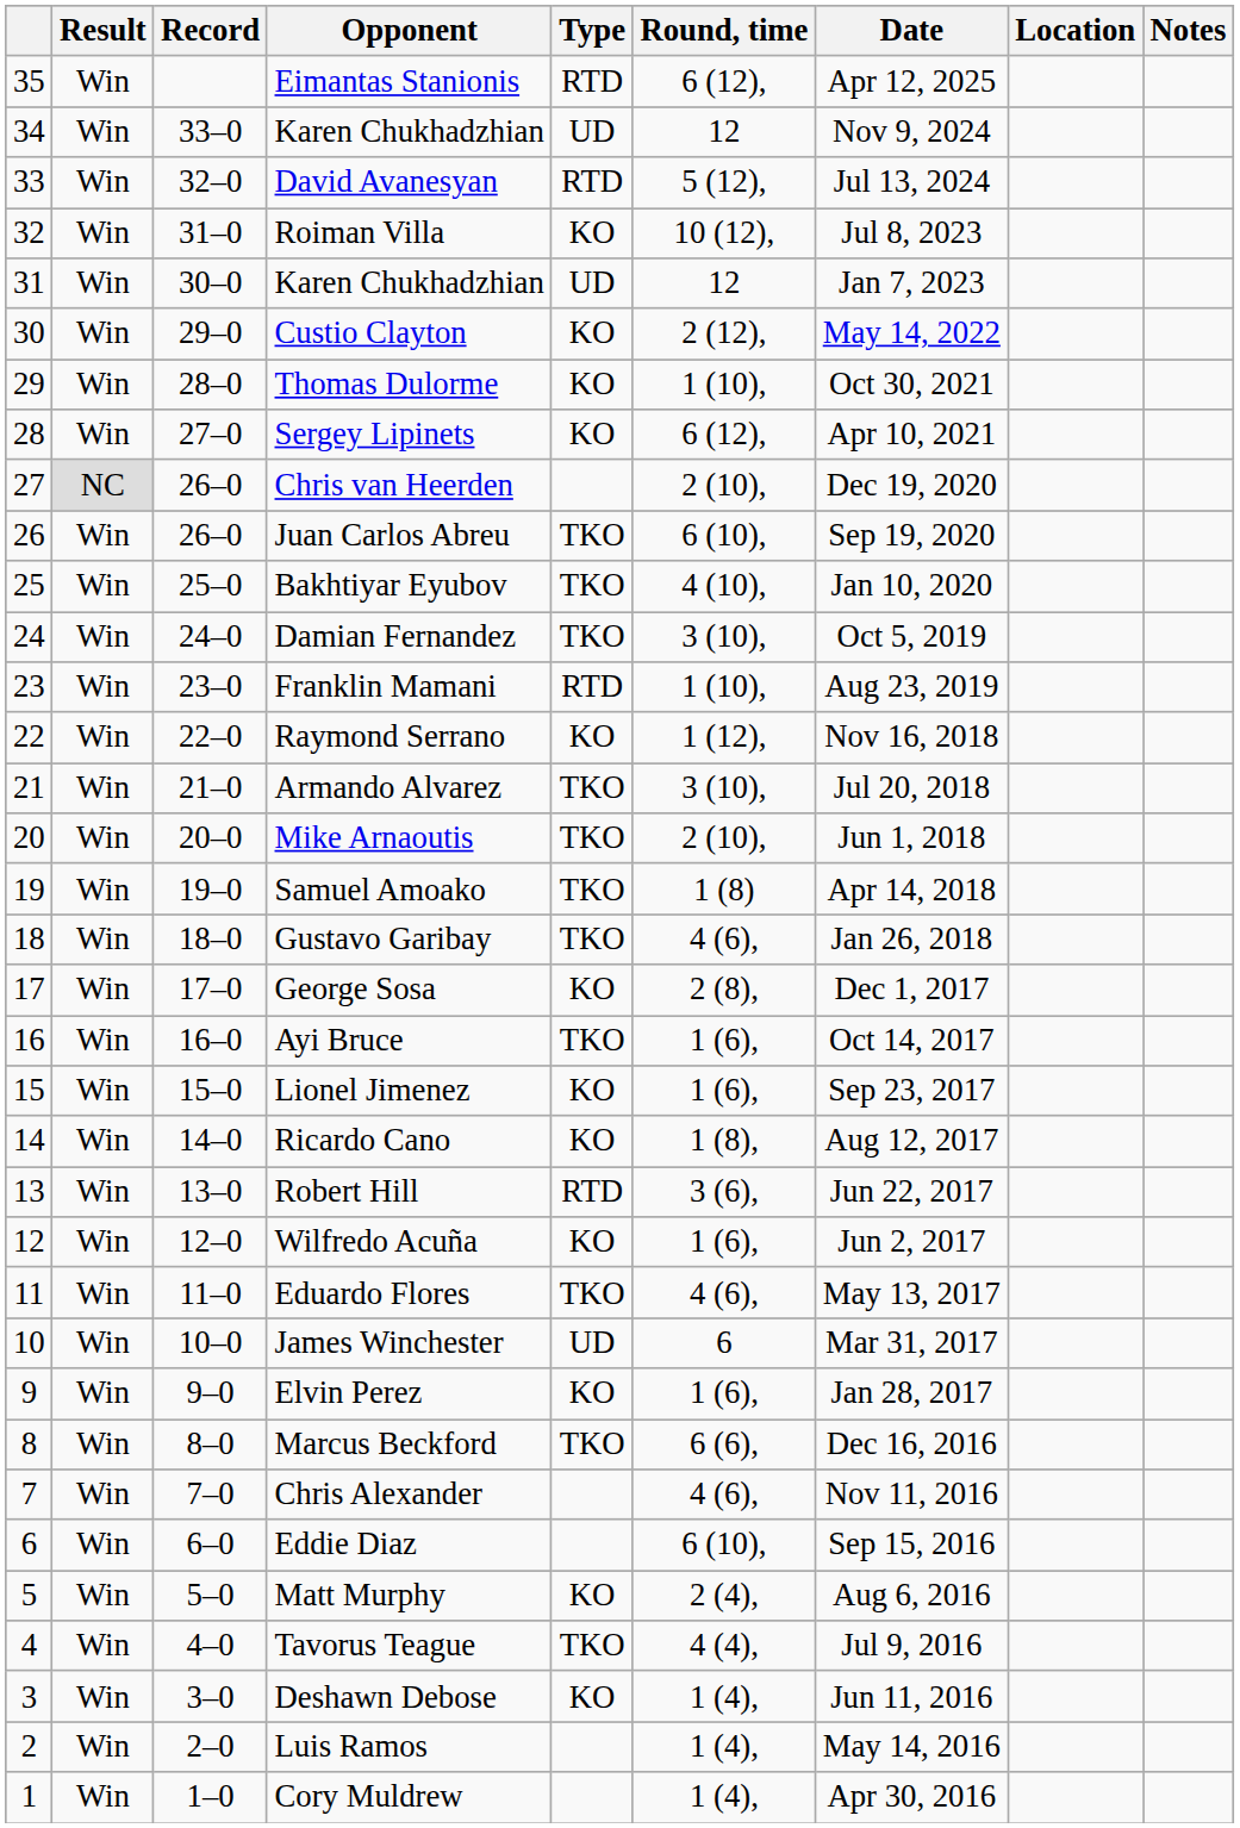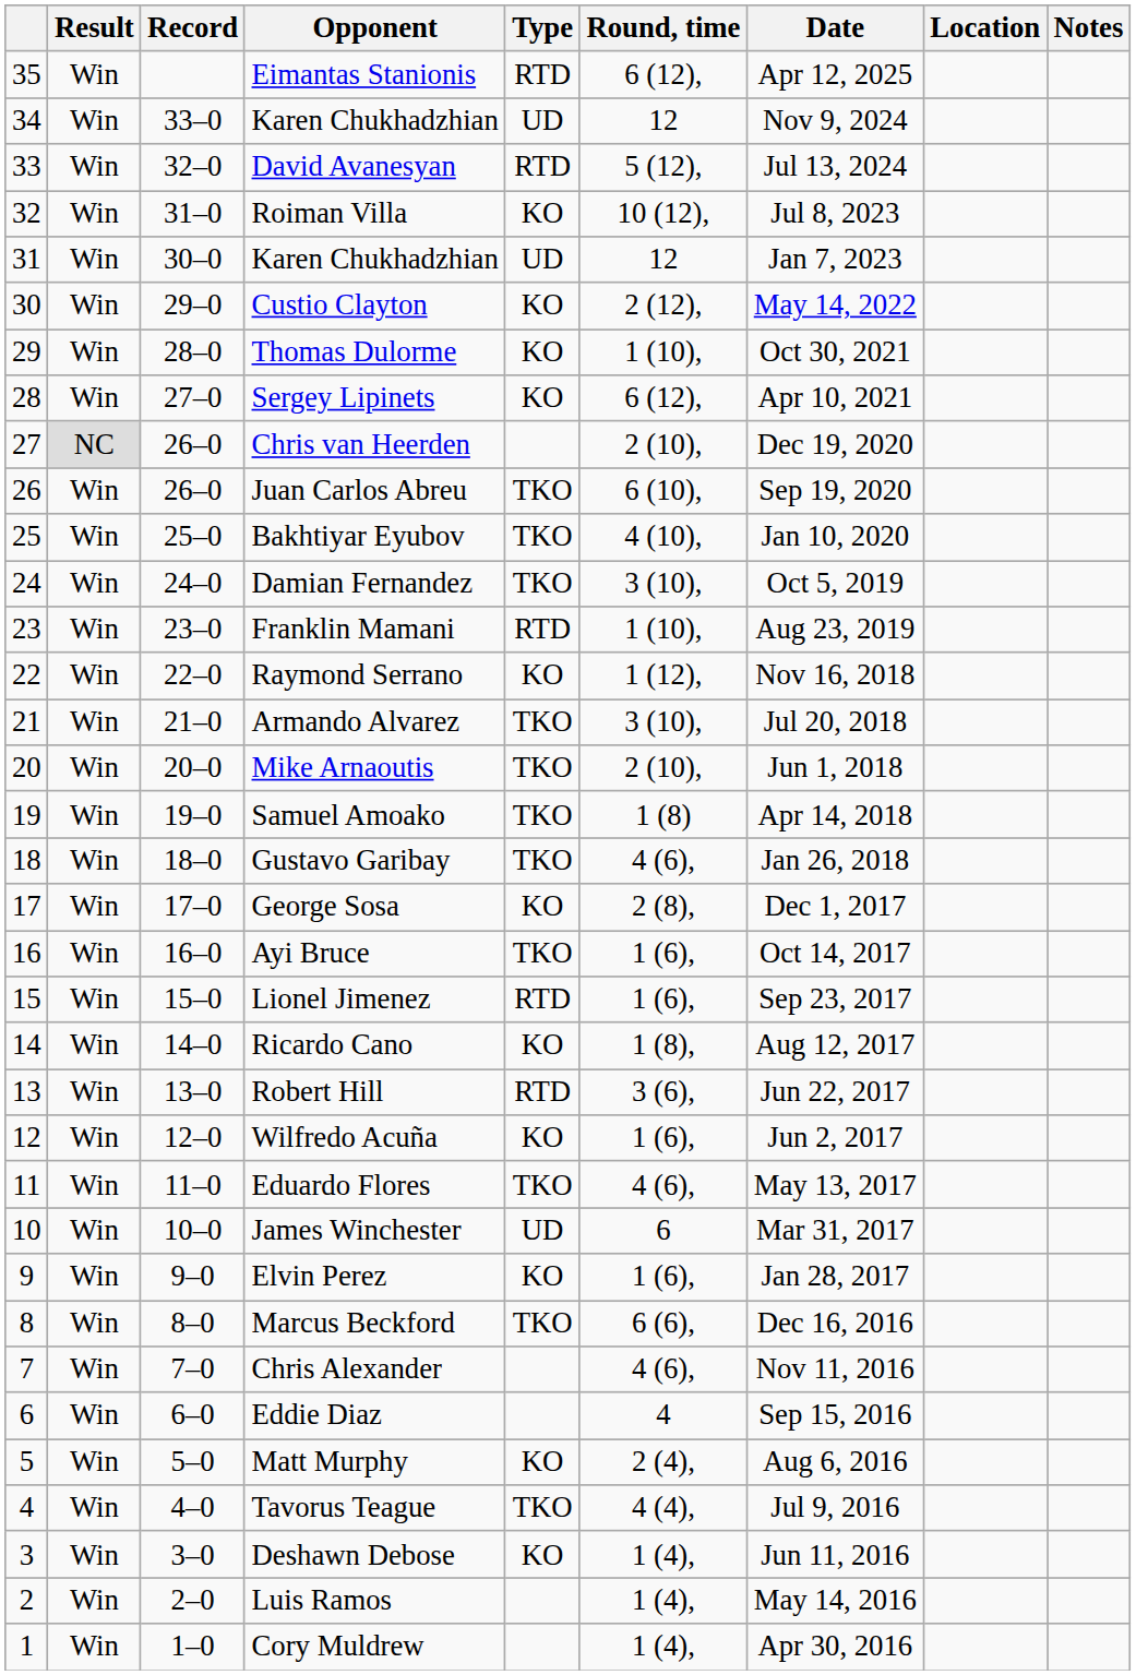 <table class=wikitable style=text-align:center>
 <tr>
 <th></th>
 <th>Result</th>
 <th>Record</th>
 <th>Opponent</th>
 <th>Type</th>
 <th>Round, time</th>
 <th>Date</th>
 <th>Location</th>
 <th>Notes</th>
 </tr>
 <tr>
 <td>35</td>
 <td>Win</td>
 <td></td>
 <td align=left><a href='#'>Eimantas Stanionis</a></td>
 <td>RTD</td>
 <td>6 (12), </td>
 <td>Apr 12, 2025</td>
 <td align=left></td>
 <td align=left></td>
 </tr>
 <tr>
 <td>34</td>
 <td>Win</td>
 <td>33–0 </td>
 <td align=left>Karen Chukhadzhian</td>
 <td>UD</td>
 <td>12</td>
 <td>Nov 9, 2024</td>
 <td align=left></td>
 <td align=left></td>
 </tr>
 <tr>
 <td>33</td>
 <td>Win</td>
 <td>32–0 </td>
 <td align=left><a href='#'>David Avanesyan</a></td>
 <td>RTD</td>
 <td>5 (12), </td>
 <td>Jul 13, 2024</td>
 <td align=left></td>
 <td align=left></td>
 </tr>
 <tr>
 <td>32</td>
 <td>Win</td>
 <td>31–0 </td>
 <td align=left>Roiman Villa</td>
 <td>KO</td>
 <td>10 (12), </td>
 <td>Jul 8, 2023</td>
 <td align=left></td>
 <td align=left></td>
 </tr>
 <tr>
 <td>31</td>
 <td>Win</td>
 <td>30–0 </td>
 <td align=left>Karen Chukhadzhian</td>
 <td>UD</td>
 <td>12</td>
 <td>Jan 7, 2023</td>
 <td align=left></td>
 <td align=left></td>
 </tr>
 <tr>
 <td>30</td>
 <td>Win</td>
 <td>29–0 </td>
 <td align=left><a href='#'>Custio Clayton</a></td>
 <td>KO</td>
 <td>2 (12), </td>
 <td><a href='#'>May 14, 2022</a></td>
 <td align=left></td>
 <td align=left></td>
 </tr>
 <tr>
 <td>29</td>
 <td>Win</td>
 <td>28–0 </td>
 <td align=left><a href='#'>Thomas Dulorme</a></td>
 <td>KO</td>
 <td>1 (10), </td>
 <td>Oct 30, 2021</td>
 <td align=left></td>
 <td align=left></td>
 </tr>
 <tr>
 <td>28</td>
 <td>Win</td>
 <td>27–0 </td>
 <td align=left><a href='#'>Sergey Lipinets</a></td>
 <td>KO</td>
 <td>6 (12), </td>
 <td>Apr 10, 2021</td>
 <td align=left></td>
 <td align=left></td>
 </tr>
 <tr>
 <td>27</td>
 <td style="background:#DDD">NC</td>
 <td>26–0 </td>
 <td align=left><a href='#'>Chris van Heerden</a></td>
 <td></td>
 <td>2 (10), </td>
 <td>Dec 19, 2020</td>
 <td align=left></td>
 <td align=left></td>
 </tr>
 <tr>
 <td>26</td>
 <td>Win</td>
 <td>26–0</td>
 <td align=left>Juan Carlos Abreu</td>
 <td>TKO</td>
 <td>6 (10), </td>
 <td>Sep 19, 2020</td>
 <td align=left></td>
 <td align=left></td>
 </tr>
 <tr>
 <td>25</td>
 <td>Win</td>
 <td>25–0</td>
 <td align=left>Bakhtiyar Eyubov</td>
 <td>TKO</td>
 <td>4 (10), </td>
 <td>Jan 10, 2020</td>
 <td align=left></td>
 <td align=left></td>
 </tr>
 <tr>
 <td>24</td>
 <td>Win</td>
 <td>24–0</td>
 <td align=left>Damian Fernandez</td>
 <td>TKO</td>
 <td>3 (10), </td>
 <td>Oct 5, 2019</td>
 <td align=left></td>
 <td align=left></td>
 </tr>
 <tr>
 <td>23</td>
 <td>Win</td>
 <td>23–0</td>
 <td align=left>Franklin Mamani</td>
 <td>RTD</td>
 <td>1 (10), </td>
 <td>Aug 23, 2019</td>
 <td align=left></td>
 <td align=left></td>
 </tr>
 <tr>
 <td>22</td>
 <td>Win</td>
 <td>22–0</td>
 <td align=left>Raymond Serrano</td>
 <td>KO</td>
 <td>1 (12), </td>
 <td>Nov 16, 2018</td>
 <td align=left></td>
 <td align=left></td>
 </tr>
 <tr>
 <td>21</td>
 <td>Win</td>
 <td>21–0</td>
 <td align=left>Armando Alvarez</td>
 <td>TKO</td>
 <td>3 (10), </td>
 <td>Jul 20, 2018</td>
 <td align=left></td>
 <td align=left></td>
 </tr>
 <tr>
 <td>20</td>
 <td>Win</td>
 <td>20–0</td>
 <td align=left><a href='#'>Mike Arnaoutis</a></td>
 <td>TKO</td>
 <td>2 (10), </td>
 <td>Jun 1, 2018</td>
 <td align=left></td>
 <td align=left></td>
 </tr>
 <tr>
 <td>19</td>
 <td>Win</td>
 <td>19–0</td>
 <td align=left>Samuel Amoako</td>
 <td>TKO</td>
 <td>1 (8)</td>
 <td>Apr 14, 2018</td>
 <td align=left></td>
 <td align=left></td>
 </tr>
 <tr>
 <td>18</td>
 <td>Win</td>
 <td>18–0</td>
 <td align=left>Gustavo Garibay</td>
 <td>TKO</td>
 <td>4 (6), </td>
 <td>Jan 26, 2018</td>
 <td align=left></td>
 <td align=left></td>
 </tr>
 <tr>
 <td>17</td>
 <td>Win</td>
 <td>17–0</td>
 <td align=left>George Sosa</td>
 <td>KO</td>
 <td>2 (8), </td>
 <td>Dec 1, 2017</td>
 <td align=left></td>
 <td align=left></td>
 </tr>
 <tr>
 <td>16</td>
 <td>Win</td>
 <td>16–0</td>
 <td align=left>Ayi Bruce</td>
 <td>TKO</td>
 <td>1 (6), </td>
 <td>Oct 14, 2017</td>
 <td align=left></td>
 <td align=left></td>
 </tr>
 <tr>
 <td>15</td>
 <td>Win</td>
 <td>15–0</td>
 <td align=left>Lionel Jimenez</td>
-<td>KO</td>
+<td>RTD</td>
 <td>1 (6), </td>
 <td>Sep 23, 2017</td>
 <td align=left></td>
 <td align=left></td>
 </tr>
 <tr>
 <td>14</td>
 <td>Win</td>
 <td>14–0</td>
 <td align=left>Ricardo Cano</td>
 <td>KO</td>
 <td>1 (8), </td>
 <td>Aug 12, 2017</td>
 <td align=left></td>
 <td align=left></td>
 </tr>
 <tr>
 <td>13</td>
 <td>Win</td>
 <td>13–0</td>
 <td align=left>Robert Hill</td>
 <td>RTD</td>
 <td>3 (6), </td>
 <td>Jun 22, 2017</td>
 <td align=left></td>
 <td align=left></td>
 </tr>
 <tr>
 <td>12</td>
 <td>Win</td>
 <td>12–0</td>
 <td align=left>Wilfredo Acuña</td>
 <td>KO</td>
 <td>1 (6), </td>
 <td>Jun 2, 2017</td>
 <td align=left></td>
 <td align=left></td>
 </tr>
 <tr>
 <td>11</td>
 <td>Win</td>
 <td>11–0</td>
 <td align=left>Eduardo Flores</td>
 <td>TKO</td>
 <td>4 (6), </td>
 <td>May 13, 2017</td>
 <td align=left></td>
 <td align=left></td>
 </tr>
 <tr>
 <td>10</td>
 <td>Win</td>
 <td>10–0</td>
 <td align=left>James Winchester</td>
 <td>UD</td>
 <td>6</td>
 <td>Mar 31, 2017</td>
 <td align=left></td>
 <td align=left></td>
 </tr>
 <tr>
 <td>9</td>
 <td>Win</td>
 <td>9–0</td>
 <td align=left>Elvin Perez</td>
 <td>KO</td>
 <td>1 (6), </td>
 <td>Jan 28, 2017</td>
 <td align=left></td>
 <td align=left></td>
 </tr>
 <tr>
 <td>8</td>
 <td>Win</td>
 <td>8–0</td>
 <td align=left>Marcus Beckford</td>
 <td>TKO</td>
 <td>6 (6), </td>
 <td>Dec 16, 2016</td>
 <td align=left></td>
 <td align=left></td>
 </tr>
 <tr>
 <td>7</td>
 <td>Win</td>
 <td>7–0</td>
 <td align=left>Chris Alexander</td>
 <td></td>
 <td>4 (6), </td>
 <td>Nov 11, 2016</td>
 <td align=left></td>
 <td align=left></td>
 </tr>
 <tr>
 <td>6</td>
 <td>Win</td>
 <td>6–0</td>
 <td align=left>Eddie Diaz</td>
 <td></td>
-<td>6 (10), </td>
+<td>4</td>
 <td>Sep 15, 2016</td>
 <td align=left></td>
 <td align=left></td>
 </tr>
 <tr>
 <td>5</td>
 <td>Win</td>
 <td>5–0</td>
 <td align=left>Matt Murphy</td>
 <td>KO</td>
 <td>2 (4), </td>
 <td>Aug 6, 2016</td>
 <td align=left></td>
 <td align=left></td>
 </tr>
 <tr>
 <td>4</td>
 <td>Win</td>
 <td>4–0</td>
 <td align=left>Tavorus Teague</td>
 <td>TKO</td>
 <td>4 (4), </td>
 <td>Jul 9, 2016</td>
 <td align=left></td>
 <td align=left></td>
 </tr>
 <tr>
 <td>3</td>
 <td>Win</td>
 <td>3–0</td>
 <td align=left>Deshawn Debose</td>
 <td>KO</td>
 <td>1 (4), </td>
 <td>Jun 11, 2016</td>
 <td align=left></td>
 <td align=left></td>
 </tr>
 <tr>
 <td>2</td>
 <td>Win</td>
 <td>2–0</td>
 <td align=left>Luis Ramos</td>
 <td></td>
 <td>1 (4), </td>
 <td>May 14, 2016</td>
 <td align=left></td>
 <td align=left></td>
 </tr>
 <tr>
 <td>1</td>
 <td>Win</td>
 <td>1–0</td>
 <td align=left>Cory Muldrew</td>
 <td></td>
 <td>1 (4), </td>
 <td>Apr 30, 2016</td>
 <td align=left></td>
 <td align=left></td>
 </tr>
 </table>
